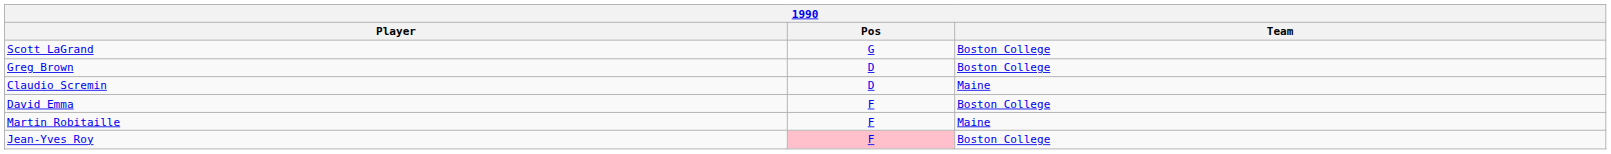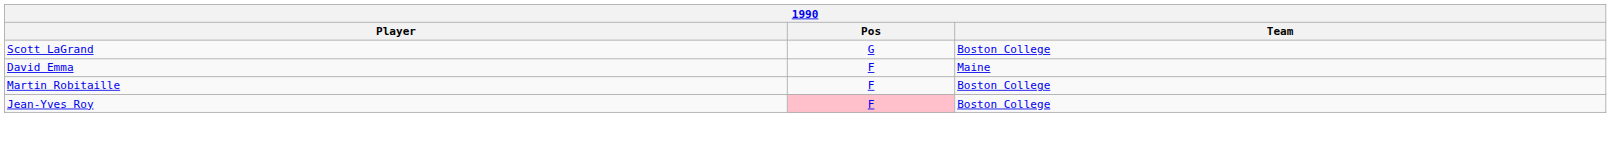 <table class="wikitable" width=95%>
 <tr>
 <th colspan=3><a href='#'>1990</a></th>
 </tr>
 <tr>
 <th>Player</th>
 <th>Pos</th>
 <th>Team</th>
 </tr>
 <tr>
 <td><a href='#'>Scott LaGrand</a></td>
 <td align=center><a href='#'>G</a></td>
 <td><a href='#'>Boston College</a></td>
 </tr>
 <tr>
-<td><a href='#'>Greg Brown</a></td>
-<td align=center><a href='#'>D</a></td>
-<td><a href='#'>Boston College</a></td>
-</tr>
-<tr>
-<td><a href='#'>Claudio Scremin</a></td>
-<td align=center><a href='#'>D</a></td>
-<td><a href='#'>Maine</a></td>
-</tr>
-<tr>
 <td><a href='#'>David Emma</a></td>
 <td align=center><a href='#'>F</a></td>
-<td><a href='#'>Boston College</a></td>
+<td><a href='#'>Maine</a></td>
 </tr>
 <tr>
 <td><a href='#'>Martin Robitaille</a></td>
 <td align=center><a href='#'>F</a></td>
-<td><a href='#'>Maine</a></td>
+<td><a href='#'>Boston College</a></td>
 </tr>
 <tr>
 <td><a href='#'>Jean-Yves Roy</a></td>
 <td align=center style="background: pink;"><a href='#'>F</a></td>
 <td><a href='#'>Boston College</a></td>
 </tr>
 </table>
